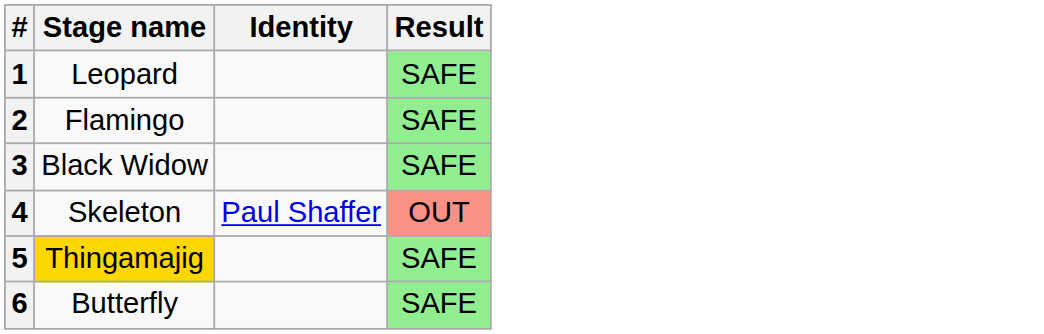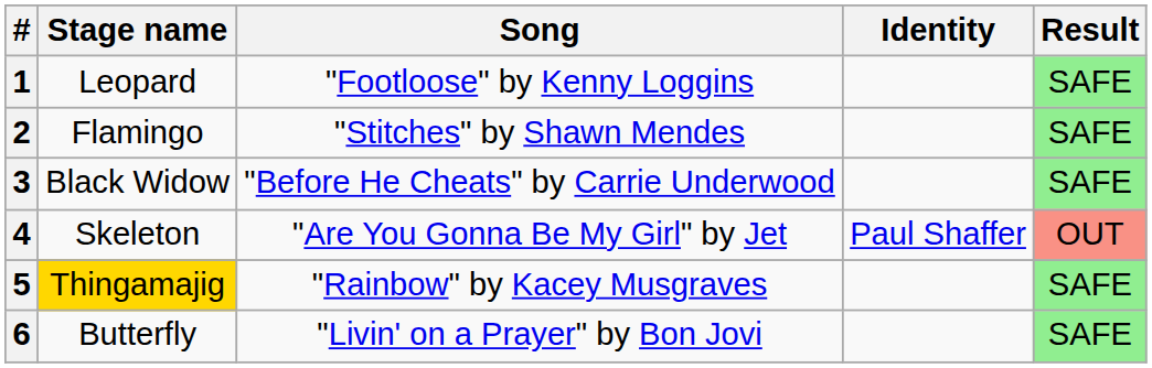 <table class="wikitable plainrowheaders" style="text-align: center;">
 <tr>
 <th>#</th>
 <th>Stage name</th>
+<th>Song</th>
 <th>Identity</th>
 <th>Result</th>
 </tr>
 <tr>
 <th>1</th>
 <td>Leopard</td>
+<td>"<a href='#'>Footloose</a>" by <a href='#'>Kenny Loggins</a></td>
 <td></td>
 <td bgcolor=lightgreen>SAFE</td>
 </tr>
 <tr>
 <th>2</th>
 <td>Flamingo</td>
+<td>"<a href='#'>Stitches</a>" by <a href='#'>Shawn Mendes</a></td>
 <td></td>
 <td bgcolor=lightgreen>SAFE</td>
 </tr>
 <tr>
 <th>3</th>
 <td>Black Widow</td>
+<td>"<a href='#'>Before He Cheats</a>" by <a href='#'>Carrie Underwood</a></td>
 <td></td>
 <td bgcolor=lightgreen>SAFE</td>
 </tr>
 <tr>
 <th>4</th>
 <td>Skeleton</td>
+<td>"<a href='#'>Are You Gonna Be My Girl</a>" by <a href='#'>Jet</a></td>
 <td><a href='#'>Paul Shaffer</a></td>
 <td bgcolor=#F99185>OUT</td>
 </tr>
 <tr>
 <th>5</th>
 <td style="background: gold;">Thingamajig</td>
+<td>"<a href='#'>Rainbow</a>" by <a href='#'>Kacey Musgraves</a></td>
 <td></td>
 <td bgcolor=lightgreen>SAFE</td>
 </tr>
 <tr>
 <th>6</th>
 <td>Butterfly</td>
+<td>"<a href='#'>Livin' on a Prayer</a>" by <a href='#'>Bon Jovi</a></td>
 <td></td>
 <td bgcolor=lightgreen>SAFE</td>
 </tr>
 </table>
